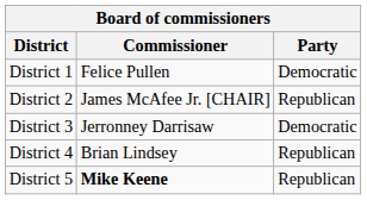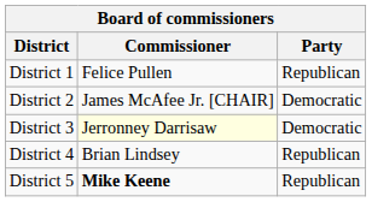 <table class="wikitable">
 <tr>
 <th colspan="3">Board of commissioners</th>
 </tr>
 <tr>
 <th>District</th>
 <th>Commissioner</th>
 <th>Party</th>
 </tr>
 <tr>
 <td>District 1</td>
 <td>Felice Pullen</td>
-<td>Democratic</td>
+<td>Republican</td>
 </tr>
 <tr>
 <td>District 2</td>
 <td>James McAfee Jr. [CHAIR]</td>
-<td>Republican</td>
+<td>Democratic</td>
 </tr>
 <tr>
 <td>District 3</td>
-<td>Jerronney Darrisaw</td>
+<td style="background: lightyellow;">Jerronney Darrisaw</td>
 <td>Democratic</td>
 </tr>
 <tr>
 <td>District 4</td>
 <td>Brian Lindsey</td>
 <td>Republican</td>
 </tr>
 <tr>
 <td>District 5</td>
 <td><strong>Mike Keene</strong></td>
 <td>Republican</td>
 </tr>
 </table>
